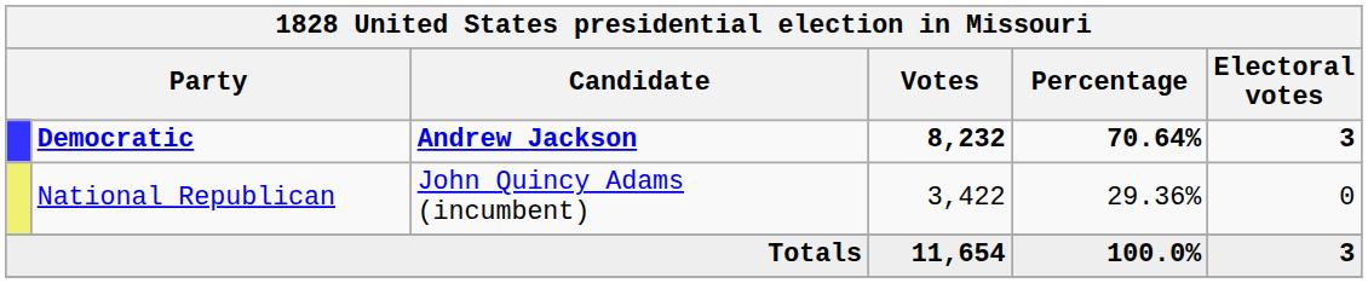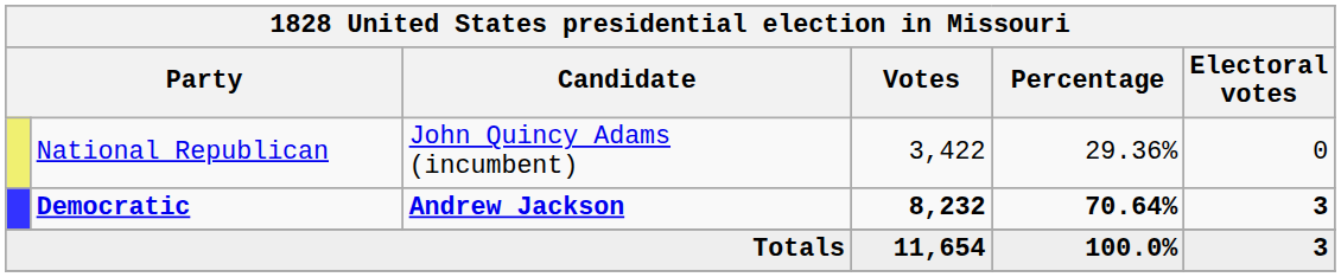 <table class="wikitable" style="font-size: 95%;">
 <tr>
 <th colspan="6">1828 United States presidential election in Missouri</th>
 </tr>
 <tr>
 <th colspan="2" style="width: 15em">Party</th>
 <th style="width: 17em">Candidate</th>
 <th style="width: 5em">Votes</th>
 <th style="width: 7em">Percentage</th>
 <th style="width: 5em">Electoral votes</th>
 </tr>
 <tr>
+<th style="background-color:#F0F071; width: 3px"></th>
+<td style="width: 130px"><a href='#'>National Republican</a></td>
+<td><a href='#'>John Quincy Adams</a> (incumbent)</td>
+<td align="right">3,422</td>
+<td align="right">29.36%</td>
+<td align="right">0</td>
+</tr>
+<tr>
 <th style="background-color:#3333FF; width: 3px"></th>
 <td style="width: 130px"><strong><a href='#'>Democratic</a></strong></td>
 <td><strong><a href='#'>Andrew Jackson</a></strong></td>
 <td align="right"><strong>8,232</strong></td>
 <td align="right"><strong>70.64%</strong></td>
 <td align="right"><strong>3</strong></td>
-</tr>
-<tr>
-<th style="background-color:#F0F071; width: 3px"></th>
-<td style="width: 130px"><a href='#'>National Republican</a></td>
-<td><a href='#'>John Quincy Adams</a> (incumbent)</td>
-<td align="right">3,422</td>
-<td align="right">29.36%</td>
-<td align="right">0</td>
 </tr>
 <tr>
 </tr>
 <tr bgcolor="#EEEEEE">
 <td colspan="3" align="right"><strong>Totals</strong></td>
 <td align="right"><strong>11,654</strong></td>
 <td align="right"><strong>100.0%</strong></td>
 <td align="right"><strong>3</strong></td>
 </tr>
 <tr>
 </tr>
 </table>
